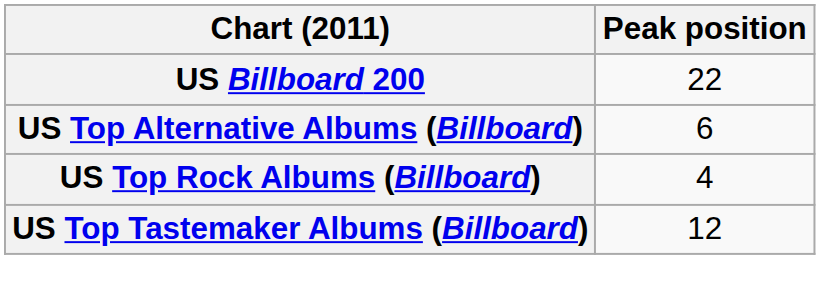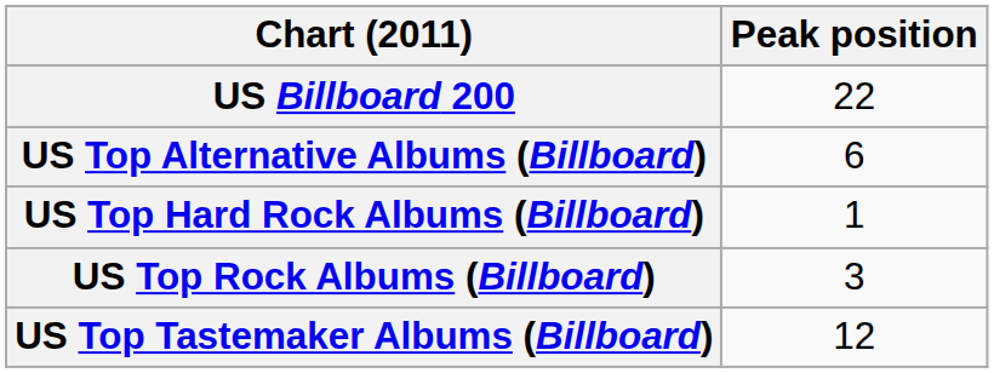 <table class="wikitable sortable">
 <tr>
 <th>Chart (2011)</th>
 <th>Peak position</th>
 </tr>
 <tr>
 <th scope="row">US <a href='#'><em>Billboard</em> 200</a></th>
 <td align="center">22</td>
 </tr>
 <tr>
 <th scope="row">US <a href='#'>Top Alternative Albums</a> (<em><a href='#'>Billboard</a></em>)</th>
 <td align="center">6</td>
 </tr>
 <tr>
+<th scope="row">US <a href='#'>Top Hard Rock Albums</a> (<em><a href='#'>Billboard</a></em>)</th>
+<td align="center">1</td>
+</tr>
+<tr>
 <th scope="row">US <a href='#'>Top Rock Albums</a> (<em><a href='#'>Billboard</a></em>)</th>
-<td align="center">4</td>
+<td align="center">3</td>
 </tr>
 <tr>
 <th scope="row">US <a href='#'>Top Tastemaker Albums</a> (<em><a href='#'>Billboard</a></em>)</th>
 <td align="center">12</td>
 </tr>
 </table>
